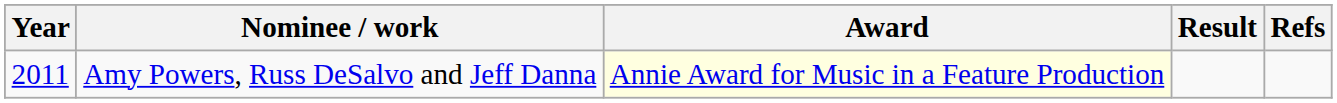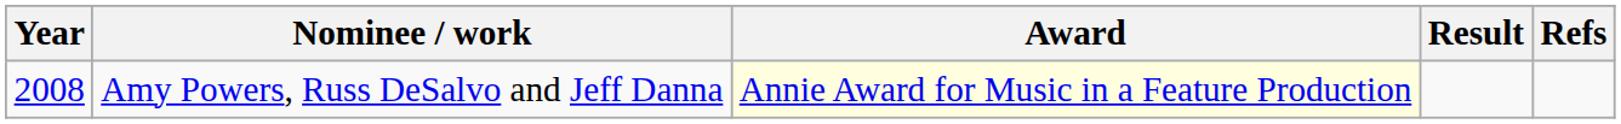 <table class="wikitable">
 <tr>
 <th>Year</th>
 <th>Nominee / work</th>
 <th>Award</th>
 <th>Result</th>
 <th>Refs</th>
 </tr>
 <tr>
-<td><a href='#'>2011</a></td>
+<td><a href='#'>2008</a></td>
 <td><a href='#'>Amy Powers</a>, <a href='#'>Russ DeSalvo</a> and <a href='#'>Jeff Danna</a></td>
 <td style="background: lightyellow;"><a href='#'>Annie Award for Music in a Feature Production</a></td>
 <td></td>
 <td></td>
 </tr>
 </table>
